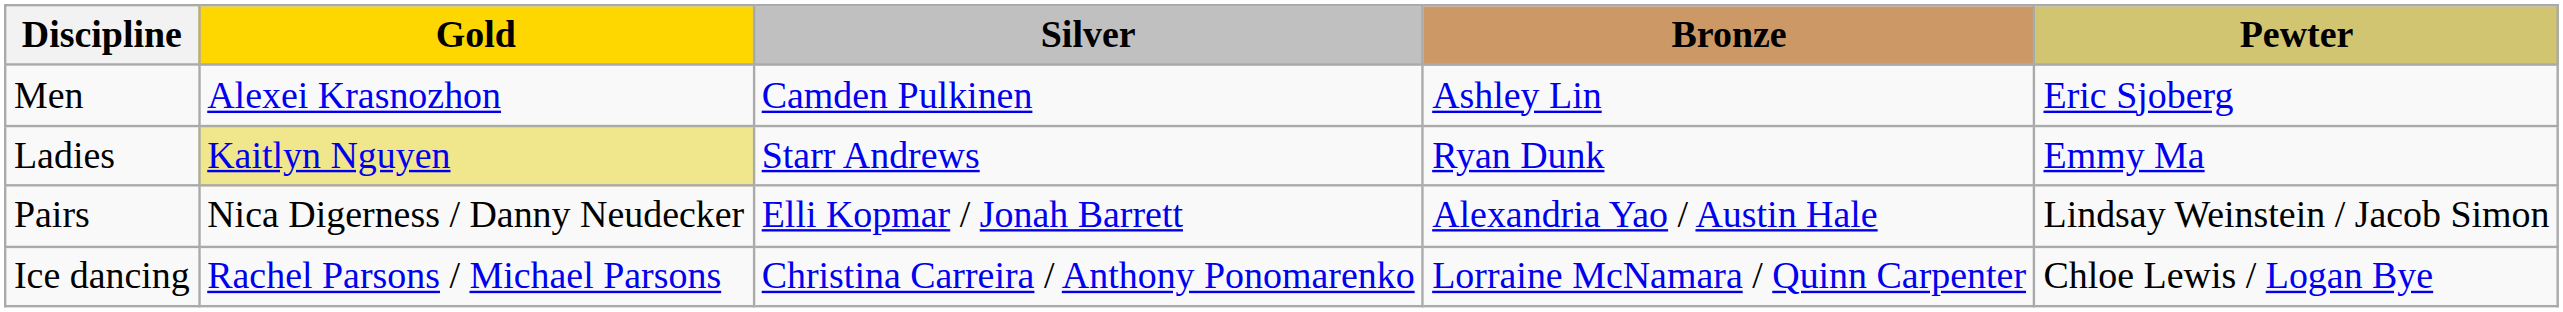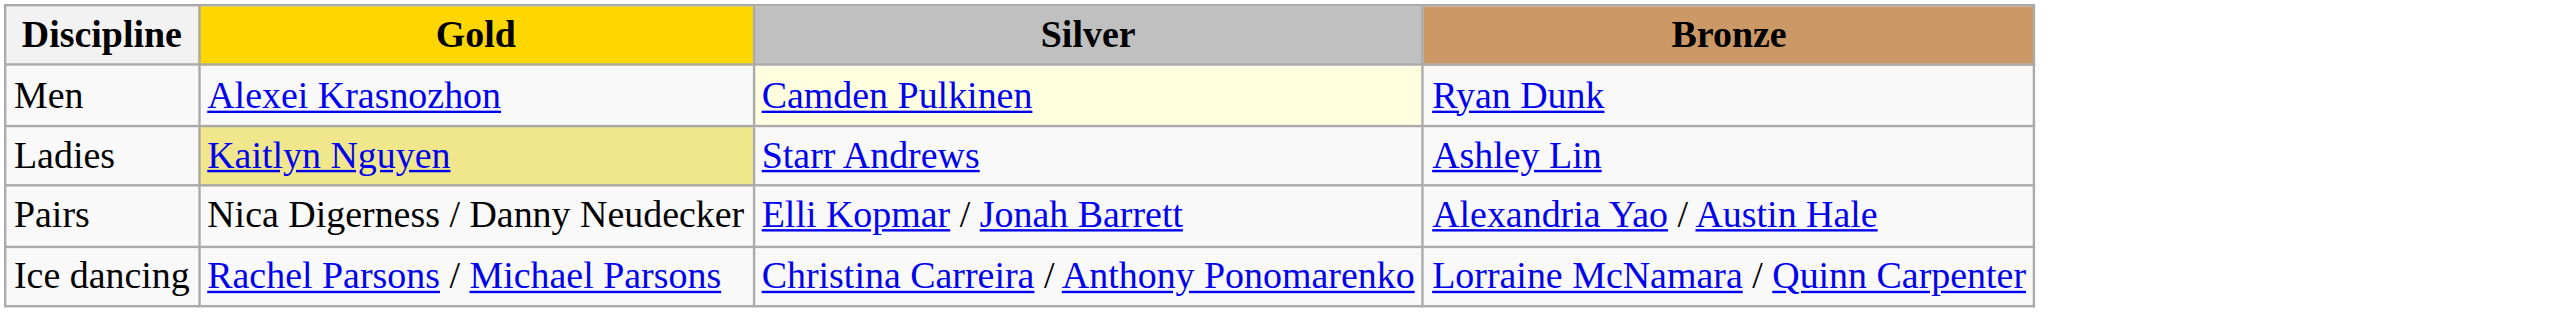 <table class="wikitable">
 <tr>
 <th>Discipline</th>
 <td align=center bgcolor=gold><strong>Gold</strong></td>
 <td align=center bgcolor=silver><strong>Silver</strong></td>
 <td align=center bgcolor=cc9966><strong>Bronze</strong></td>
-<td align=center bgcolor=d1c571><strong>Pewter</strong></td>
 </tr>
 <tr>
 <td>Men</td>
 <td><a href='#'>Alexei Krasnozhon</a></td>
-<td><a href='#'>Camden Pulkinen</a></td>
-<td><a href='#'>Ashley Lin</a></td>
-<td><a href='#'>Eric Sjoberg</a></td>
+<td style="background: lightyellow;"><a href='#'>Camden Pulkinen</a></td>
+<td><a href='#'>Ryan Dunk</a></td>
 </tr>
 <tr>
 <td>Ladies</td>
 <td style="background: khaki;"><a href='#'>Kaitlyn Nguyen</a></td>
 <td><a href='#'>Starr Andrews</a></td>
-<td><a href='#'>Ryan Dunk</a></td>
-<td><a href='#'>Emmy Ma</a></td>
+<td><a href='#'>Ashley Lin</a></td>
 </tr>
 <tr>
 <td>Pairs</td>
 <td>Nica Digerness / Danny Neudecker</td>
 <td><a href='#'>Elli Kopmar</a> / <a href='#'>Jonah Barrett</a></td>
 <td><a href='#'>Alexandria Yao</a> / <a href='#'>Austin Hale</a></td>
-<td>Lindsay Weinstein / Jacob Simon</td>
 </tr>
 <tr>
 <td>Ice dancing</td>
 <td><a href='#'>Rachel Parsons</a> / <a href='#'>Michael Parsons</a></td>
 <td><a href='#'>Christina Carreira</a> / <a href='#'>Anthony Ponomarenko</a></td>
 <td><a href='#'>Lorraine McNamara</a> / <a href='#'>Quinn Carpenter</a></td>
-<td>Chloe Lewis / <a href='#'>Logan Bye</a></td>
 </tr>
 </table>
